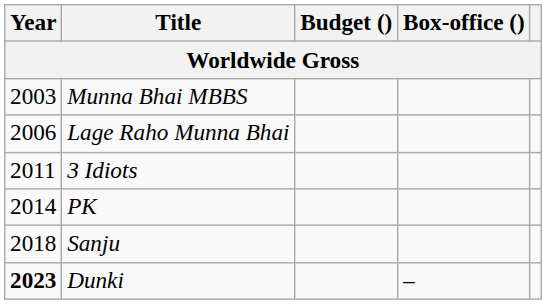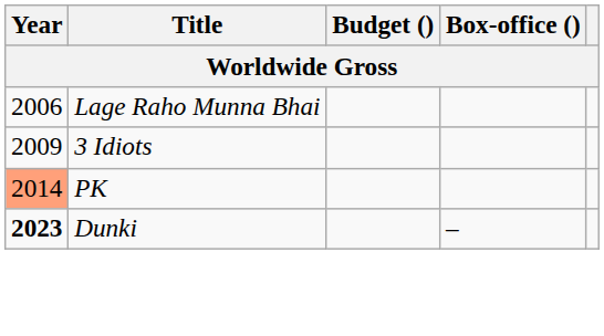 <table class="wikitable plainrowheaders sortable">
 <tr>
 <th scope="col">Year</th>
 <th scope="col">Title</th>
 <th scope="col">Budget ()</th>
 <th scope="col">Box-office ()</th>
 <th scope="col" class="unsortable"></th>
 </tr>
 <tr>
 <th scope="colgroup" colspan="5">Worldwide Gross</th>
 </tr>
 <tr>
-<td>2003</td>
-<td><em>Munna Bhai MBBS</em></td>
-<td></td>
-<td></td>
-<td></td>
-</tr>
-<tr>
 <td>2006</td>
 <td><em>Lage Raho Munna Bhai</em></td>
 <td></td>
 <td></td>
 <td></td>
 </tr>
 <tr>
-<td>2011</td>
+<td>2009</td>
 <td><em>3 Idiots</em></td>
 <td></td>
 <td></td>
 <td></td>
 </tr>
 <tr>
-<td>2014</td>
+<td style="background: lightsalmon;">2014</td>
 <td><em>PK</em></td>
-<td></td>
-<td></td>
-<td></td>
-</tr>
-<tr>
-<td>2018</td>
-<td><em>Sanju</em></td>
 <td></td>
 <td></td>
 <td></td>
 </tr>
 <tr>
 <td><strong>2023</strong></td>
 <td><em>Dunki</em></td>
 <td></td>
 <td>–</td>
 <td></td>
 </tr>
 </table>
